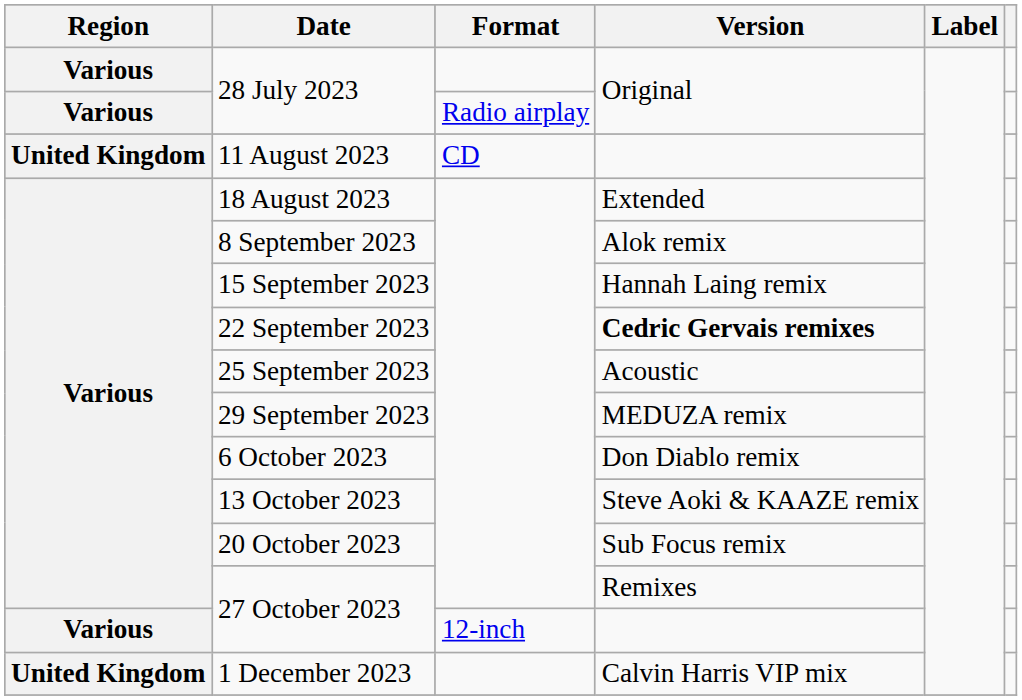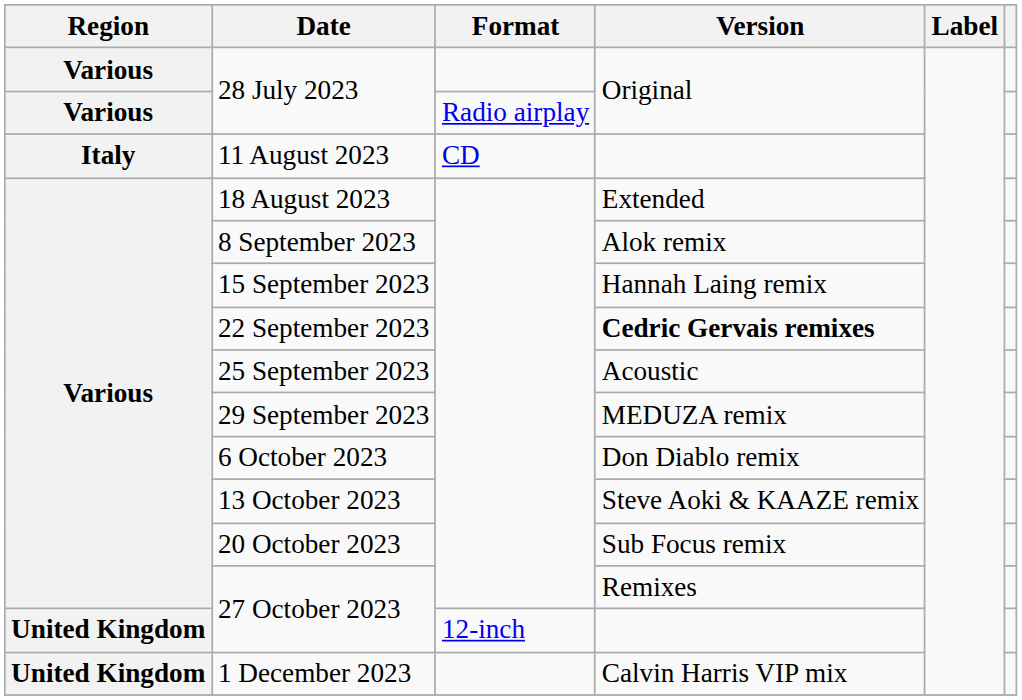 <table class="wikitable plainrowheaders">
 <tr>
 <th scope="col">Region</th>
 <th scope="col">Date</th>
 <th scope="col">Format</th>
 <th scope="col">Version</th>
 <th scope="col">Label</th>
 <th scope="col"></th>
 </tr>
 <tr>
 <th scope="row">Various</th>
 <td rowspan="2">28 July 2023</td>
 <td></td>
 <td rowspan="2">Original</td>
 <td rowspan="15"></td>
 <td style="text-align:center;"></td>
 </tr>
 <tr>
 <th scope="row">Various</th>
 <td><a href='#'>Radio airplay</a></td>
 <td style="text-align:center;"></td>
 </tr>
 <tr>
-<th scope="row">United Kingdom</th>
+<th scope="row">Italy</th>
 <td>11 August 2023</td>
 <td><a href='#'>CD</a></td>
 <td></td>
 <td style="text-align:center;"></td>
 </tr>
 <tr>
 <th scope="row" rowspan="10">Various</th>
 <td>18 August 2023</td>
 <td rowspan="10"></td>
 <td>Extended</td>
 <td style="text-align:center;"></td>
 </tr>
 <tr>
 <td>8 September 2023</td>
 <td>Alok remix</td>
 <td style="text-align:center;"></td>
 </tr>
 <tr>
 <td>15 September 2023</td>
 <td>Hannah Laing remix</td>
 <td style="text-align:center;"></td>
 </tr>
 <tr>
 <td>22 September 2023</td>
 <td><strong>Cedric Gervais remixes</strong></td>
 <td style="text-align:center;"></td>
 </tr>
 <tr>
 <td>25 September 2023</td>
 <td>Acoustic</td>
 <td style="text-align:center;"></td>
 </tr>
 <tr>
 <td>29 September 2023</td>
 <td>MEDUZA remix</td>
 <td style="text-align:center;"></td>
 </tr>
 <tr>
 <td>6 October 2023</td>
 <td>Don Diablo remix</td>
 <td style="text-align:center;"></td>
 </tr>
 <tr>
 <td>13 October 2023</td>
 <td>Steve Aoki & KAAZE remix</td>
 <td style="text-align:center;"></td>
 </tr>
 <tr>
 <td>20 October 2023</td>
 <td>Sub Focus remix</td>
 <td style="text-align:center;"></td>
 </tr>
 <tr>
 <td rowspan="2">27 October 2023</td>
 <td>Remixes</td>
 <td style="text-align:center;"></td>
 </tr>
 <tr>
-<th scope="row">Various</th>
+<th scope="row">United Kingdom</th>
 <td><a href='#'>12-inch</a></td>
 <td></td>
 <td style="text-align:center;"></td>
 </tr>
 <tr>
 <th scope="row">United Kingdom</th>
 <td>1 December 2023</td>
 <td></td>
 <td>Calvin Harris VIP mix</td>
 <td style="text-align:center;"></td>
 </tr>
 </table>
